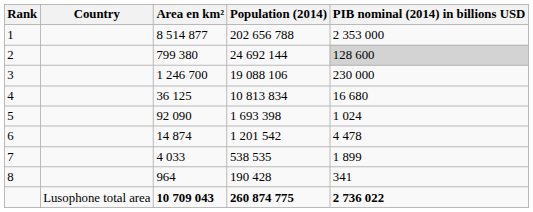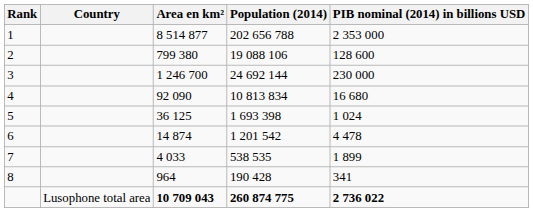 <table class="wikitable sortable">
 <tr>
 <th data-sort-type="number">Rank</th>
 <th data-sort-type="text">Country</th>
 <th data-sort-type="number">Area en km² </th>
 <th data-sort-type="number">Population (2014) </th>
 <th data-sort-type="number">PIB nominal (2014) in billions USD </th>
 </tr>
 <tr>
 <td>1</td>
 <td></td>
 <td>8 514 877</td>
 <td>202 656 788</td>
 <td>2 353 000</td>
 </tr>
 <tr>
 <td>2</td>
 <td></td>
 <td>799 380</td>
-<td>24 692 144</td>
-<td style="background: lightgrey;">128 600</td>
+<td>19 088 106</td>
+<td>128 600</td>
 </tr>
 <tr>
 <td>3</td>
 <td></td>
 <td>1 246 700</td>
-<td>19 088 106</td>
+<td>24 692 144</td>
 <td>230 000</td>
 </tr>
 <tr>
 <td>4</td>
 <td></td>
-<td>36 125</td>
+<td>92 090</td>
 <td>10 813 834</td>
 <td>16 680</td>
 </tr>
 <tr>
 <td>5</td>
 <td></td>
-<td>92 090</td>
+<td>36 125</td>
 <td>1 693 398</td>
 <td>1 024</td>
 </tr>
 <tr>
 <td>6</td>
 <td></td>
 <td>14 874</td>
 <td>1 201 542</td>
 <td>4 478</td>
 </tr>
 <tr>
 <td>7</td>
 <td></td>
 <td>4 033</td>
 <td>538 535</td>
 <td>1 899</td>
 </tr>
 <tr>
 <td>8</td>
 <td></td>
 <td>964</td>
 <td>190 428</td>
 <td>341</td>
 </tr>
 <tr>
 <td></td>
 <td>Lusophone total area</td>
 <td><strong>10 709 043</strong></td>
 <td><strong>260 874 775</strong></td>
 <td><strong>2 736 022</strong></td>
 </tr>
 </table>
